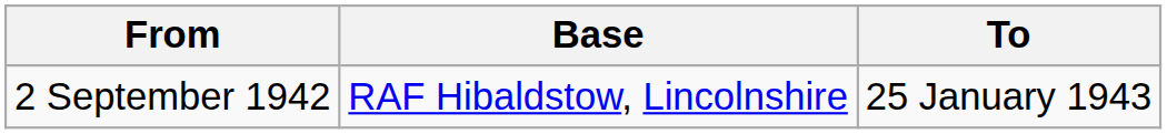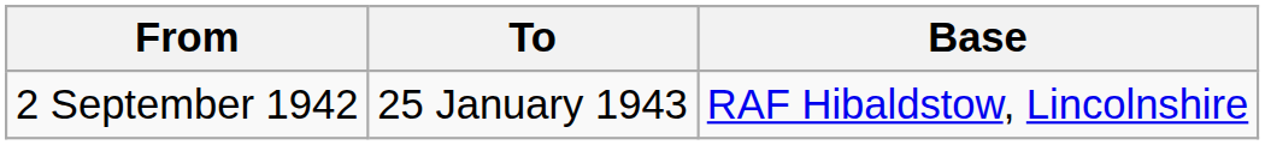 <table class="wikitable">
 <tr>
 <th>From</th>
+<th>To</th>
 <th>Base</th>
-<th>To</th>
 </tr>
 <tr>
 <td>2 September 1942</td>
+<td>25 January 1943</td>
 <td><a href='#'>RAF Hibaldstow</a>, <a href='#'>Lincolnshire</a></td>
-<td>25 January 1943</td>
 </tr>
 </table>
